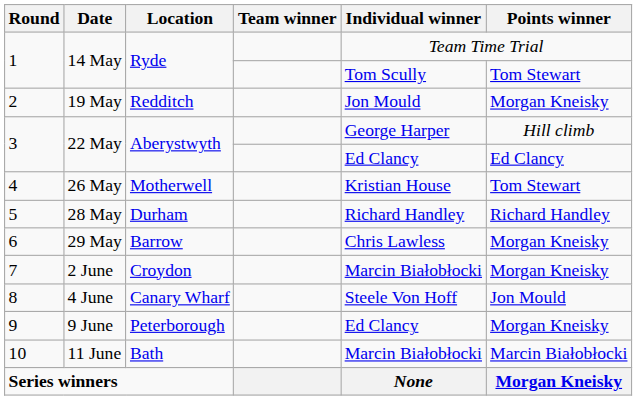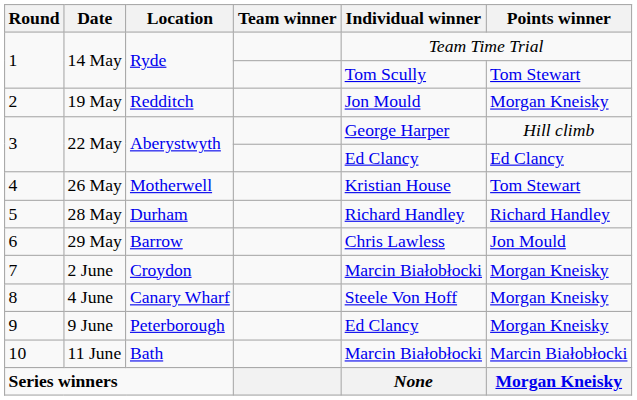 <table class=wikitable>
 <tr>
 <th>Round</th>
 <th>Date</th>
 <th>Location</th>
 <th>Team winner</th>
 <th>Individual winner</th>
 <th>Points winner</th>
 </tr>
 <tr>
 <td rowspan=2>1</td>
 <td rowspan=2>14 May</td>
 <td rowspan=2><a href='#'>Ryde</a></td>
 <td></td>
 <td colspan=2 align=center><em>Team Time Trial</em></td>
 </tr>
 <tr>
 <td></td>
 <td><a href='#'>Tom Scully</a></td>
 <td><a href='#'>Tom Stewart</a></td>
 </tr>
 <tr>
 <td>2</td>
 <td>19 May</td>
 <td><a href='#'>Redditch</a></td>
 <td></td>
 <td><a href='#'>Jon Mould</a></td>
 <td><a href='#'>Morgan Kneisky</a></td>
 </tr>
 <tr>
 <td rowspan=2>3</td>
 <td rowspan=2>22 May</td>
 <td rowspan=2><a href='#'>Aberystwyth</a></td>
 <td></td>
 <td><a href='#'>George Harper</a></td>
 <td align=center><em>Hill climb</em></td>
 </tr>
 <tr>
 <td></td>
 <td><a href='#'>Ed Clancy</a></td>
 <td><a href='#'>Ed Clancy</a></td>
 </tr>
 <tr>
 <td>4</td>
 <td>26 May</td>
 <td><a href='#'>Motherwell</a></td>
 <td></td>
 <td><a href='#'>Kristian House</a></td>
 <td><a href='#'>Tom Stewart</a></td>
 </tr>
 <tr>
 <td>5</td>
 <td>28 May</td>
 <td><a href='#'>Durham</a></td>
 <td></td>
 <td><a href='#'>Richard Handley</a></td>
 <td><a href='#'>Richard Handley</a></td>
 </tr>
 <tr>
 <td>6</td>
 <td>29 May</td>
 <td><a href='#'>Barrow</a></td>
 <td></td>
 <td><a href='#'>Chris Lawless</a></td>
-<td><a href='#'>Morgan Kneisky</a></td>
+<td><a href='#'>Jon Mould</a></td>
 </tr>
 <tr>
 <td>7</td>
 <td>2 June</td>
 <td><a href='#'>Croydon</a></td>
 <td></td>
 <td><a href='#'>Marcin Białobłocki</a></td>
 <td><a href='#'>Morgan Kneisky</a></td>
 </tr>
 <tr>
 <td>8</td>
 <td>4 June</td>
 <td><a href='#'>Canary Wharf</a></td>
 <td></td>
 <td><a href='#'>Steele Von Hoff</a></td>
-<td><a href='#'>Jon Mould</a></td>
+<td><a href='#'>Morgan Kneisky</a></td>
 </tr>
 <tr>
 <td>9</td>
 <td>9 June</td>
 <td><a href='#'>Peterborough</a></td>
 <td></td>
 <td><a href='#'>Ed Clancy</a></td>
 <td><a href='#'>Morgan Kneisky</a></td>
 </tr>
 <tr>
 <td>10</td>
 <td>11 June</td>
 <td><a href='#'>Bath</a></td>
 <td></td>
 <td><a href='#'>Marcin Białobłocki</a></td>
 <td><a href='#'>Marcin Białobłocki</a></td>
 </tr>
 <tr>
 <td colspan="3"><strong>Series winners</strong></td>
 <th></th>
 <th><em>None</em></th>
 <th><a href='#'>Morgan Kneisky</a></th>
 </tr>
 </table>
